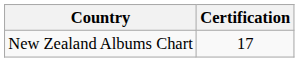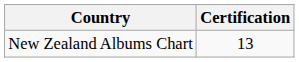 <table class="wikitable">
 <tr>
 <th>Country</th>
 <th>Certification</th>
 </tr>
 <tr>
 <td>New Zealand Albums Chart</td>
-<td style="text-align:center;">17</td>
+<td style="text-align:center;">13</td>
 </tr>
 </table>
